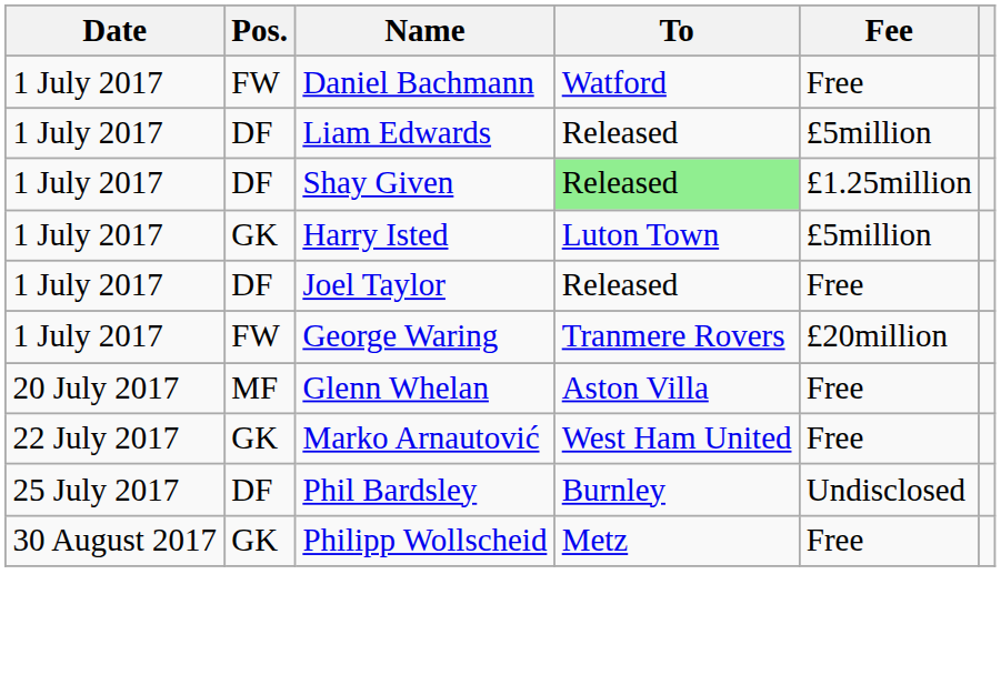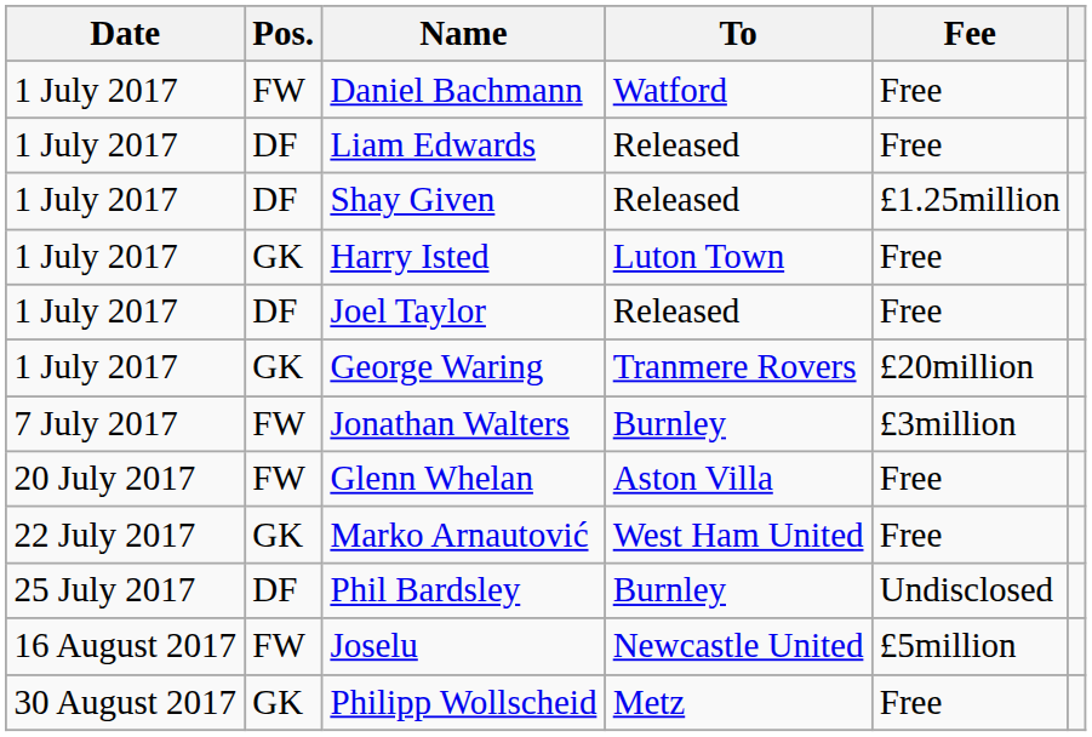 <table class="wikitable">
 <tr>
 <th>Date</th>
 <th>Pos.</th>
 <th>Name</th>
 <th>To</th>
 <th>Fee</th>
 <th></th>
 </tr>
 <tr>
 <td>1 July 2017</td>
 <td>FW</td>
 <td> <a href='#'>Daniel Bachmann</a></td>
 <td> <a href='#'>Watford</a></td>
 <td>Free</td>
 <td></td>
 </tr>
 <tr>
 <td>1 July 2017</td>
 <td>DF</td>
 <td> <a href='#'>Liam Edwards</a></td>
 <td>Released</td>
-<td>£5million</td>
+<td>Free</td>
 <td></td>
 </tr>
 <tr>
 <td>1 July 2017</td>
 <td>DF</td>
 <td> <a href='#'>Shay Given</a></td>
-<td style="background: lightgreen;">Released</td>
+<td>Released</td>
 <td>£1.25million</td>
 <td></td>
 </tr>
 <tr>
 <td>1 July 2017</td>
 <td>GK</td>
 <td> <a href='#'>Harry Isted</a></td>
 <td> <a href='#'>Luton Town</a></td>
-<td>£5million</td>
+<td>Free</td>
 <td></td>
 </tr>
 <tr>
 <td>1 July 2017</td>
 <td>DF</td>
 <td> <a href='#'>Joel Taylor</a></td>
 <td>Released</td>
 <td>Free</td>
 <td></td>
 </tr>
 <tr>
 <td>1 July 2017</td>
-<td>FW</td>
+<td>GK</td>
 <td> <a href='#'>George Waring</a></td>
 <td> <a href='#'>Tranmere Rovers</a></td>
 <td>£20million</td>
 <td></td>
 </tr>
 <tr>
+<td>7 July 2017</td>
+<td>FW</td>
+<td> <a href='#'>Jonathan Walters</a></td>
+<td> <a href='#'>Burnley</a></td>
+<td>£3million</td>
+<td></td>
+</tr>
+<tr>
 <td>20 July 2017</td>
-<td>MF</td>
+<td>FW</td>
 <td> <a href='#'>Glenn Whelan</a></td>
 <td> <a href='#'>Aston Villa</a></td>
 <td>Free</td>
 <td></td>
 </tr>
 <tr>
 <td>22 July 2017</td>
 <td>GK</td>
 <td> <a href='#'>Marko Arnautović</a></td>
 <td> <a href='#'>West Ham United</a></td>
 <td>Free</td>
 <td></td>
 </tr>
 <tr>
 <td>25 July 2017</td>
 <td>DF</td>
 <td> <a href='#'>Phil Bardsley</a></td>
 <td> <a href='#'>Burnley</a></td>
 <td>Undisclosed</td>
 <td></td>
 </tr>
 <tr>
+<td>16 August 2017</td>
+<td>FW</td>
+<td> <a href='#'>Joselu</a></td>
+<td> <a href='#'>Newcastle United</a></td>
+<td>£5million</td>
+<td></td>
+</tr>
+<tr>
 <td>30 August 2017</td>
 <td>GK</td>
 <td> <a href='#'>Philipp Wollscheid</a></td>
 <td> <a href='#'>Metz</a></td>
 <td>Free</td>
 <td></td>
 </tr>
 </table>
